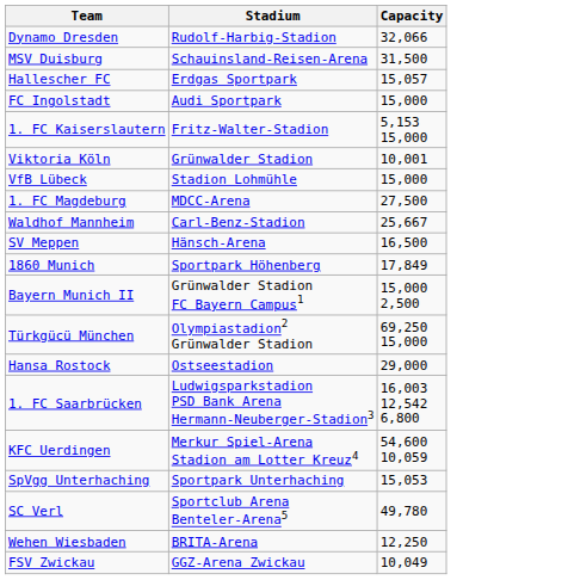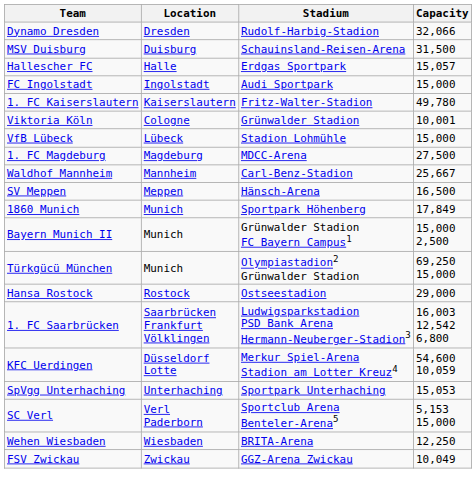 <table class="wikitable sortable" style="text-align:left;">
 <tr>
 <th>Team</th>
+<th>Location</th>
 <th>Stadium</th>
 <th>Capacity</th>
 </tr>
 <tr>
 <td data-sort-value="Dresden"><a href='#'>Dynamo Dresden</a></td>
+<td><a href='#'>Dresden</a></td>
 <td><a href='#'>Rudolf-Harbig-Stadion</a></td>
 <td>32,066</td>
 </tr>
 <tr>
 <td data-sort-value="Duisburg"><a href='#'>MSV Duisburg</a></td>
+<td><a href='#'>Duisburg</a></td>
 <td><a href='#'>Schauinsland-Reisen-Arena</a></td>
 <td>31,500</td>
 </tr>
 <tr>
 <td data-sort-value="Halle"><a href='#'>Hallescher FC</a></td>
+<td><a href='#'>Halle</a></td>
 <td><a href='#'>Erdgas Sportpark</a></td>
 <td>15,057</td>
 </tr>
 <tr>
 <td data-sort-value="Ingolstadt"><a href='#'>FC Ingolstadt</a></td>
+<td><a href='#'>Ingolstadt</a></td>
 <td><a href='#'>Audi Sportpark</a></td>
 <td>15,000</td>
 </tr>
 <tr>
 <td data-sort-value="Kaiserslautern"><a href='#'>1. FC Kaiserslautern</a></td>
+<td><a href='#'>Kaiserslautern</a></td>
 <td><a href='#'>Fritz-Walter-Stadion</a></td>
-<td>5,153<br>15,000</td>
+<td>49,780</td>
 </tr>
 <tr>
 <td data-sort-value="Köln"><a href='#'>Viktoria Köln</a></td>
+<td><a href='#'>Cologne</a></td>
 <td><a href='#'>Grünwalder Stadion</a></td>
 <td>10,001</td>
 </tr>
 <tr>
 <td data-sort-value="Lubeck"><a href='#'>VfB Lübeck</a></td>
+<td><a href='#'>Lübeck</a></td>
 <td><a href='#'>Stadion Lohmühle</a></td>
 <td>15,000</td>
 </tr>
 <tr>
 <td data-sort-value="Magdeburg"><a href='#'>1. FC Magdeburg</a></td>
+<td><a href='#'>Magdeburg</a></td>
 <td><a href='#'>MDCC-Arena</a></td>
 <td>27,500</td>
 </tr>
 <tr>
 <td data-sort-value="Mannheim"><a href='#'>Waldhof Mannheim</a></td>
+<td><a href='#'>Mannheim</a></td>
 <td><a href='#'>Carl-Benz-Stadion</a></td>
 <td>25,667</td>
 </tr>
 <tr>
 <td data-sort-value="Meppen"><a href='#'>SV Meppen</a></td>
+<td><a href='#'>Meppen</a></td>
 <td><a href='#'>Hänsch-Arena</a></td>
 <td>16,500</td>
 </tr>
 <tr>
 <td data-sort-value="Munich, 1860"><a href='#'>1860 Munich</a></td>
+<td><a href='#'>Munich</a></td>
 <td><a href='#'>Sportpark Höhenberg</a></td>
 <td>17,849</td>
 </tr>
 <tr>
 <td data-sort-value="Munich, Bayern"><a href='#'>Bayern Munich II</a></td>
+<td>Munich</td>
 <td>Grünwalder Stadion<br><a href='#'>FC Bayern Campus</a><sup>1</sup></td>
 <td>15,000<br>2,500</td>
 </tr>
 <tr>
 <td data-sort-value="Munich, Turkgucu"><a href='#'>Türkgücü München</a></td>
+<td>Munich</td>
 <td><a href='#'>Olympiastadion</a><sup>2</sup><br>Grünwalder Stadion</td>
 <td>69,250<br>15,000</td>
 </tr>
 <tr>
 <td data-sort-value="Rostock"><a href='#'>Hansa Rostock</a></td>
+<td><a href='#'>Rostock</a></td>
 <td><a href='#'>Ostseestadion</a></td>
 <td>29,000</td>
 </tr>
 <tr>
 <td data-sort-value="Saarbrucken"><a href='#'>1. FC Saarbrücken</a></td>
+<td><a href='#'>Saarbrücken</a><br><a href='#'>Frankfurt</a><br><a href='#'>Völklingen</a></td>
 <td><a href='#'>Ludwigsparkstadion</a><br><a href='#'>PSD Bank Arena</a><br><a href='#'>Hermann-Neuberger-Stadion</a><sup>3</sup></td>
 <td>16,003<br>12,542<br>6,800</td>
 </tr>
 <tr>
 <td data-sort-value="Uerdingen"><a href='#'>KFC Uerdingen</a></td>
+<td><a href='#'>Düsseldorf</a><br><a href='#'>Lotte</a></td>
 <td><a href='#'>Merkur Spiel-Arena</a><br><a href='#'>Stadion am Lotter Kreuz</a><sup>4</sup></td>
 <td>54,600<br>10,059</td>
 </tr>
 <tr>
 <td data-sort-value="Unterhaching"><a href='#'>SpVgg Unterhaching</a></td>
+<td><a href='#'>Unterhaching</a></td>
 <td><a href='#'>Sportpark Unterhaching</a></td>
 <td>15,053</td>
 </tr>
 <tr>
 <td data-sort-value="Verl"><a href='#'>SC Verl</a></td>
+<td><a href='#'>Verl</a><br><a href='#'>Paderborn</a></td>
 <td><a href='#'>Sportclub Arena</a><br><a href='#'>Benteler-Arena</a><sup>5</sup></td>
-<td>49,780</td>
+<td>5,153<br>15,000</td>
 </tr>
 <tr>
 <td data-sort-value="Wiesbaden"><a href='#'>Wehen Wiesbaden</a></td>
+<td><a href='#'>Wiesbaden</a></td>
 <td><a href='#'>BRITA-Arena</a></td>
 <td>12,250</td>
 </tr>
 <tr>
 <td data-sort-value="Zwickau"><a href='#'>FSV Zwickau</a></td>
+<td><a href='#'>Zwickau</a></td>
 <td><a href='#'>GGZ-Arena Zwickau</a></td>
 <td>10,049</td>
 </tr>
 </table>
